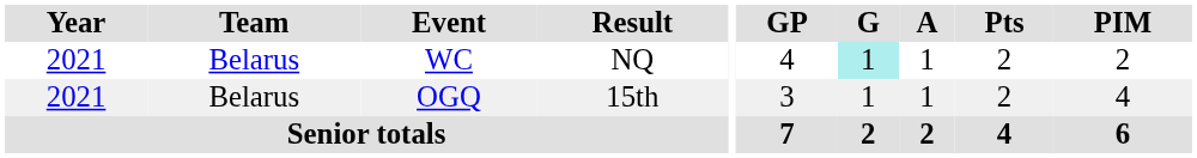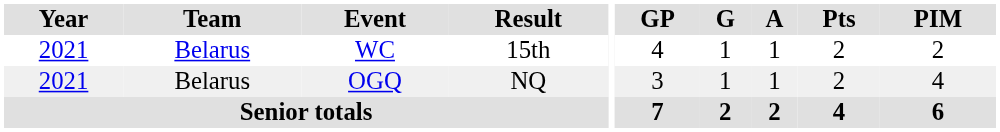 <table border="0" cellpadding="1" cellspacing="0" ID="Table3" style="text-align:center; width:40em">
 <tr ALIGN="center" bgcolor="#e0e0e0">
 <th>Year</th>
 <th>Team</th>
 <th>Event</th>
 <th>Result</th>
 <th rowspan="99" bgcolor="#ffffff"></th>
 <th>GP</th>
 <th>G</th>
 <th>A</th>
 <th>Pts</th>
 <th>PIM</th>
 </tr>
 <tr>
 <td><a href='#'>2021</a></td>
 <td><a href='#'>Belarus</a></td>
 <td><a href='#'>WC</a></td>
-<td>NQ</td>
+<td>15th</td>
 <td>4</td>
-<td style="background: paleturquoise;">1</td>
+<td>1</td>
 <td>1</td>
 <td>2</td>
 <td>2</td>
 </tr>
 <tr ALIGN="center" bgcolor="#f0f0f0">
 <td><a href='#'>2021</a></td>
 <td>Belarus</td>
 <td><a href='#'>OGQ</a></td>
-<td>15th</td>
+<td>NQ</td>
 <td>3</td>
 <td>1</td>
 <td>1</td>
 <td>2</td>
 <td>4</td>
 </tr>
 <tr bgcolor="#e0e0e0">
 <th colspan="4">Senior totals</th>
 <th>7</th>
 <th>2</th>
 <th>2</th>
 <th>4</th>
 <th>6</th>
 </tr>
 </table>
